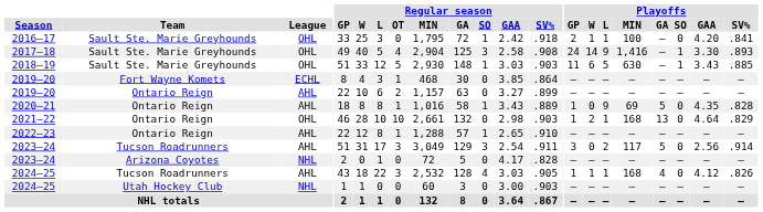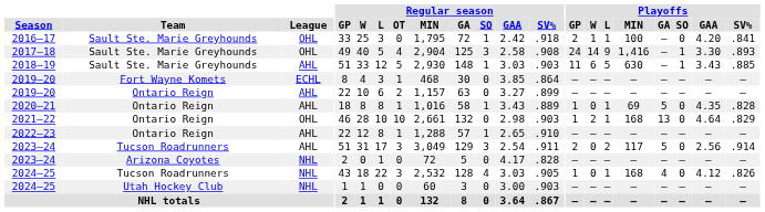 <table border="0" cellpadding="1" cellspacing="0" style="text-align:center; width:75%">
 <tr align="center" bgcolor="#e0e0e0">
 <th align="center" colspan="3" bgcolor="#ffffff"></th>
 <th rowspan="101" align="center" bgcolor="#ffffff"></th>
 <th align="center" colspan="9" bgcolor="#e0e0e0"><a href='#'>Regular season</a></th>
 <th rowspan="101" align="center" bgcolor="#ffffff"></th>
 <th align="center" colspan="8" bgcolor="#e0e0e0"><a href='#'>Playoffs</a></th>
 </tr>
 <tr ALIGN="center" bgcolor="#e0e0e0">
 <th><a href='#'>Season</a></th>
 <th>Team</th>
 <th>League</th>
 <th>GP</th>
 <th>W</th>
 <th>L</th>
 <th>OT</th>
 <th>MIN</th>
 <th>GA</th>
 <th><a href='#'>SO</a></th>
 <th><a href='#'>GAA</a></th>
 <th><a href='#'>SV%</a></th>
 <th>GP</th>
 <th>W</th>
 <th>L</th>
 <th>MIN</th>
 <th>GA</th>
 <th>SO</th>
 <th>GAA</th>
 <th>SV%</th>
 </tr>
 <tr>
 <td><a href='#'>2016–17</a></td>
 <td><a href='#'>Sault Ste. Marie Greyhounds</a></td>
 <td><a href='#'>OHL</a></td>
 <td>33</td>
 <td>25</td>
 <td>3</td>
 <td>0</td>
 <td>1,795</td>
 <td>72</td>
 <td>1</td>
 <td>2.42</td>
 <td>.918</td>
 <td>2</td>
 <td>1</td>
 <td>1</td>
 <td>100</td>
 <td>—</td>
 <td>0</td>
 <td>4.20</td>
 <td>.841</td>
 </tr>
 <tr bgcolor="#f0f0f0">
 <td><a href='#'>2017–18</a></td>
 <td>Sault Ste. Marie Greyhounds</td>
 <td>OHL</td>
 <td>49</td>
 <td>40</td>
 <td>5</td>
 <td>4</td>
 <td>2,904</td>
 <td>125</td>
 <td>3</td>
 <td>2.58</td>
 <td>.908</td>
 <td>24</td>
 <td>14</td>
 <td>9</td>
 <td>1,416</td>
 <td>—</td>
 <td>1</td>
 <td>3.30</td>
 <td>.893</td>
 </tr>
 <tr>
 <td><a href='#'>2018–19</a></td>
 <td>Sault Ste. Marie Greyhounds</td>
-<td>OHL</td>
+<td><a href='#'>AHL</a></td>
 <td>51</td>
 <td>33</td>
 <td>12</td>
 <td>5</td>
 <td>2,930</td>
 <td>148</td>
 <td>1</td>
 <td>3.03</td>
 <td>.903</td>
 <td>11</td>
 <td>6</td>
 <td>5</td>
 <td>630</td>
 <td>—</td>
 <td>1</td>
 <td>3.43</td>
 <td>.885</td>
 </tr>
 <tr bgcolor="#f0f0f0">
 <td><a href='#'>2019–20</a></td>
 <td><a href='#'>Fort Wayne Komets</a></td>
 <td><a href='#'>ECHL</a></td>
 <td>8</td>
 <td>4</td>
 <td>3</td>
 <td>1</td>
 <td>468</td>
 <td>30</td>
 <td>0</td>
 <td>3.85</td>
 <td>.864</td>
 <td>—</td>
 <td>—</td>
 <td>—</td>
 <td>—</td>
 <td>—</td>
 <td>—</td>
 <td>—</td>
 <td>—</td>
 </tr>
 <tr>
 <td><a href='#'>2019–20</a></td>
 <td><a href='#'>Ontario Reign</a></td>
 <td><a href='#'>AHL</a></td>
 <td>22</td>
 <td>10</td>
 <td>6</td>
 <td>2</td>
 <td>1,157</td>
 <td>63</td>
 <td>0</td>
 <td>3.27</td>
 <td>.899</td>
 <td>—</td>
 <td>—</td>
 <td>—</td>
 <td>—</td>
 <td>—</td>
 <td>—</td>
 <td>—</td>
 <td>—</td>
 </tr>
 <tr bgcolor="#f0f0f0">
 <td><a href='#'>2020–21</a></td>
 <td>Ontario Reign</td>
 <td>AHL</td>
 <td>18</td>
 <td>8</td>
 <td>8</td>
 <td>1</td>
 <td>1,016</td>
 <td>58</td>
 <td>1</td>
 <td>3.43</td>
 <td>.889</td>
 <td>1</td>
 <td>0</td>
-<td>9</td>
+<td>1</td>
 <td>69</td>
 <td>5</td>
 <td>0</td>
 <td>4.35</td>
 <td>.828</td>
 </tr>
 <tr>
 <td><a href='#'>2021–22</a></td>
 <td>Ontario Reign</td>
 <td>OHL</td>
 <td>46</td>
 <td>28</td>
 <td>10</td>
 <td>10</td>
 <td>2,661</td>
 <td>132</td>
 <td>0</td>
 <td>2.98</td>
 <td>.903</td>
 <td>1</td>
 <td>2</td>
 <td>1</td>
 <td>168</td>
 <td>13</td>
 <td>0</td>
 <td>4.64</td>
 <td>.829</td>
 </tr>
 <tr bgcolor="#f0f0f0">
 <td><a href='#'>2022–23</a></td>
 <td>Ontario Reign</td>
 <td>AHL</td>
 <td>22</td>
 <td>12</td>
 <td>8</td>
 <td>1</td>
 <td>1,288</td>
 <td>57</td>
 <td>1</td>
 <td>2.65</td>
 <td>.910</td>
 <td>—</td>
 <td>—</td>
 <td>—</td>
 <td>—</td>
 <td>—</td>
 <td>—</td>
 <td>—</td>
 <td>—</td>
 </tr>
 <tr>
 <td><a href='#'>2023–24</a></td>
 <td><a href='#'>Tucson Roadrunners</a></td>
 <td>AHL</td>
 <td>51</td>
 <td>31</td>
 <td>17</td>
 <td>3</td>
 <td>3,049</td>
 <td>129</td>
 <td>3</td>
 <td>2.54</td>
 <td>.911</td>
-<td>3</td>
+<td>2</td>
 <td>0</td>
 <td>2</td>
 <td>117</td>
 <td>5</td>
 <td>0</td>
 <td>2.56</td>
 <td>.914</td>
 </tr>
 <tr bgcolor="#f0f0f0">
 <td><a href='#'>2023–24</a></td>
 <td><a href='#'>Arizona Coyotes</a></td>
 <td><a href='#'>NHL</a></td>
 <td>2</td>
 <td>0</td>
 <td>1</td>
 <td>0</td>
 <td>72</td>
 <td>5</td>
 <td>0</td>
 <td>4.17</td>
 <td>.828</td>
 <td>—</td>
 <td>—</td>
 <td>—</td>
 <td>—</td>
 <td>—</td>
 <td>—</td>
 <td>—</td>
 <td>—</td>
 </tr>
 <tr>
 <td><a href='#'>2024–25</a></td>
 <td>Tucson Roadrunners</td>
-<td>AHL</td>
+<td><a href='#'>NHL</a></td>
 <td>43</td>
 <td>18</td>
 <td>22</td>
 <td>3</td>
 <td>2,532</td>
 <td>128</td>
 <td>4</td>
 <td>3.03</td>
 <td>.905</td>
 <td>1</td>
-<td>1</td>
+<td>0</td>
 <td>1</td>
 <td>168</td>
 <td>4</td>
 <td>0</td>
 <td>4.12</td>
 <td>.826</td>
 </tr>
 <tr bgcolor="#f0f0f0">
 <td><a href='#'>2024–25</a></td>
 <td><a href='#'>Utah Hockey Club</a></td>
 <td><a href='#'>NHL</a></td>
 <td>1</td>
 <td>1</td>
 <td>0</td>
 <td>0</td>
 <td>60</td>
 <td>3</td>
 <td>0</td>
 <td>3.00</td>
 <td>.903</td>
 <td>—</td>
 <td>—</td>
 <td>—</td>
 <td>—</td>
 <td>—</td>
 <td>—</td>
 <td>—</td>
 <td>—</td>
 </tr>
 <tr bgcolor="#e0e0e0">
 <th colspan="3">NHL totals</th>
 <th>2</th>
 <th>1</th>
 <th>1</th>
 <th>0</th>
 <th>132</th>
 <th>8</th>
 <th>0</th>
 <th>3.64</th>
 <th>.867</th>
 <th>—</th>
 <th>—</th>
 <th>—</th>
 <th>—</th>
 <th>—</th>
 <th>—</th>
 <th>—</th>
 <th>—</th>
 </tr>
 </table>
